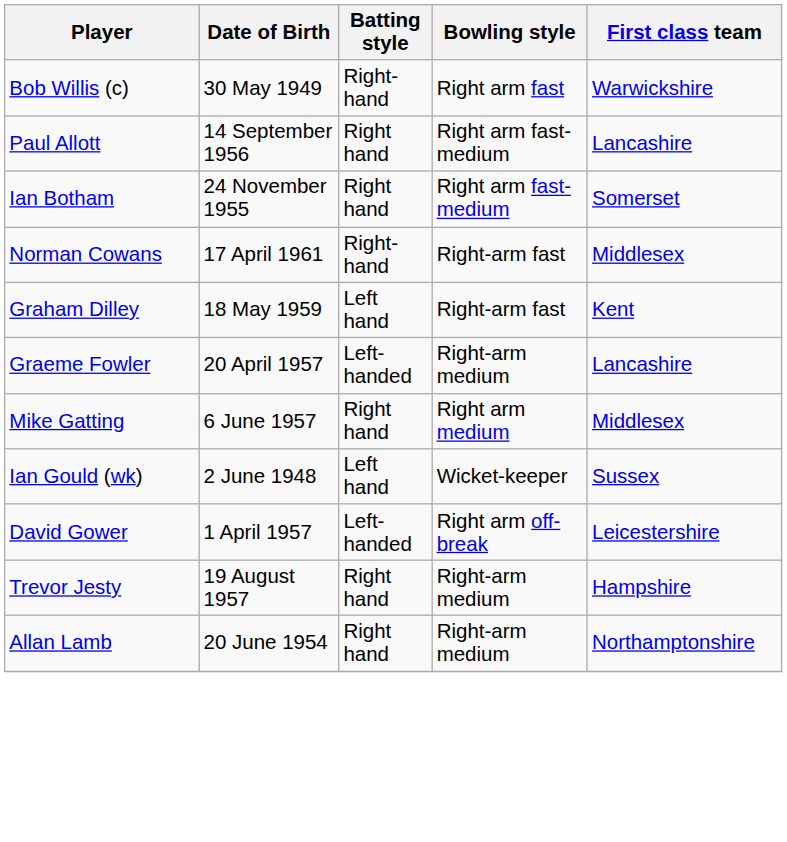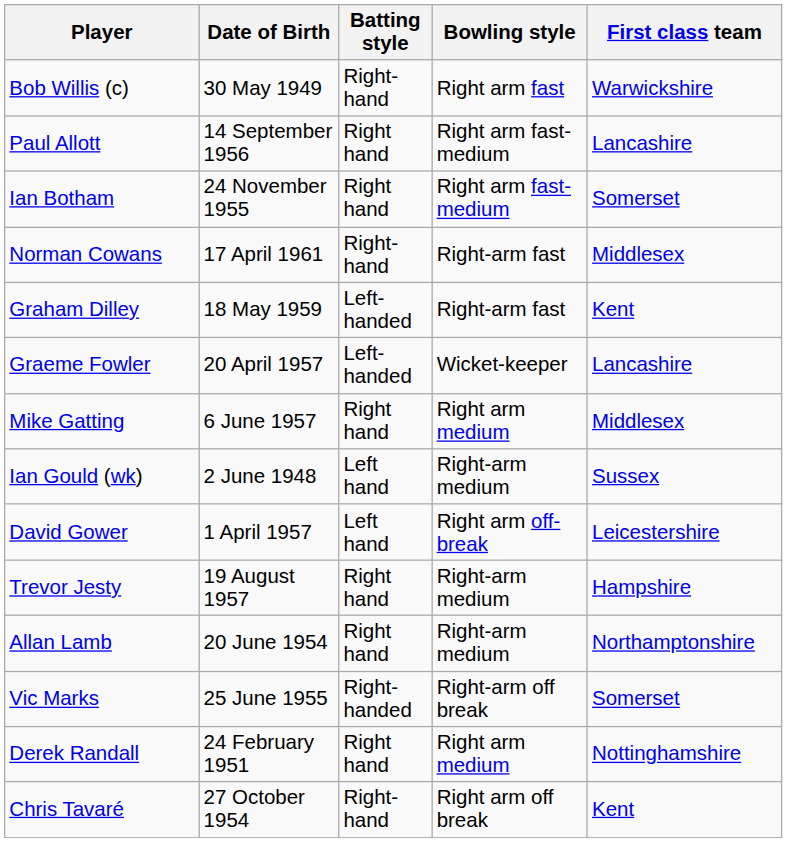 <table class="wikitable">
 <tr>
 <th width="25%">Player</th>
 <th width="18%">Date of Birth</th>
 <th width="12%">Batting style</th>
 <th width="20%">Bowling style</th>
 <th width="25%"><a href='#'>First class</a> team</th>
 </tr>
 <tr>
 <td><a href='#'>Bob Willis</a> (c)</td>
 <td>30 May 1949</td>
 <td>Right-hand</td>
 <td>Right arm <a href='#'>fast</a></td>
 <td> <a href='#'>Warwickshire</a></td>
 </tr>
 <tr>
 <td><a href='#'>Paul Allott</a></td>
 <td>14 September 1956</td>
 <td>Right hand</td>
 <td>Right arm fast-medium</td>
 <td> <a href='#'>Lancashire</a></td>
 </tr>
 <tr>
 <td><a href='#'>Ian Botham</a></td>
 <td>24 November 1955</td>
 <td>Right hand</td>
 <td>Right arm <a href='#'>fast-medium</a></td>
 <td> <a href='#'>Somerset</a></td>
 </tr>
 <tr>
 <td><a href='#'>Norman Cowans</a></td>
 <td>17 April 1961</td>
 <td>Right-hand</td>
 <td>Right-arm fast</td>
 <td> <a href='#'>Middlesex</a></td>
 </tr>
 <tr>
 <td><a href='#'>Graham Dilley</a></td>
 <td>18 May 1959</td>
-<td>Left hand</td>
+<td>Left-handed</td>
 <td>Right-arm fast</td>
 <td> <a href='#'>Kent</a></td>
 </tr>
 <tr>
 <td><a href='#'>Graeme Fowler</a></td>
 <td>20 April 1957</td>
 <td>Left-handed</td>
-<td>Right-arm medium</td>
+<td>Wicket-keeper</td>
 <td> <a href='#'>Lancashire</a></td>
 </tr>
 <tr>
 <td><a href='#'>Mike Gatting</a></td>
 <td>6 June 1957</td>
 <td>Right hand</td>
 <td>Right arm <a href='#'>medium</a></td>
 <td> <a href='#'>Middlesex</a></td>
 </tr>
 <tr>
 <td><a href='#'>Ian Gould</a> (<a href='#'>wk</a>)</td>
 <td>2 June 1948</td>
 <td>Left hand</td>
-<td>Wicket-keeper</td>
+<td>Right-arm medium</td>
 <td> <a href='#'>Sussex</a></td>
 </tr>
 <tr>
 <td><a href='#'>David Gower</a></td>
 <td>1 April 1957</td>
-<td>Left-handed</td>
+<td>Left hand</td>
 <td>Right arm <a href='#'>off-break</a></td>
 <td> <a href='#'>Leicestershire</a></td>
 </tr>
 <tr>
 <td><a href='#'>Trevor Jesty</a></td>
 <td>19 August 1957</td>
 <td>Right hand</td>
 <td>Right-arm medium</td>
 <td> <a href='#'>Hampshire</a></td>
 </tr>
 <tr>
 <td><a href='#'>Allan Lamb</a></td>
 <td>20 June 1954</td>
 <td>Right hand</td>
 <td>Right-arm medium</td>
 <td> <a href='#'>Northamptonshire</a></td>
 </tr>
 <tr>
+<td><a href='#'>Vic Marks</a></td>
+<td>25 June 1955</td>
+<td>Right-handed</td>
+<td>Right-arm off break</td>
+<td> <a href='#'>Somerset</a></td>
+</tr>
+<tr>
+<td><a href='#'>Derek Randall</a></td>
+<td>24 February 1951</td>
+<td>Right hand</td>
+<td>Right arm <a href='#'>medium</a></td>
+<td> <a href='#'>Nottinghamshire</a></td>
+</tr>
+<tr>
+<td><a href='#'>Chris Tavaré</a></td>
+<td>27 October 1954</td>
+<td>Right-hand</td>
+<td>Right arm off break</td>
+<td> <a href='#'>Kent</a></td>
+</tr>
+<tr>
 </tr>
 </table>
